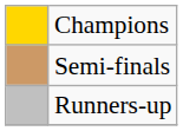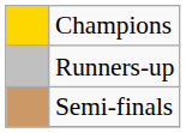 <table class="wikitable" style="text-align:center">
 <tr>
 <td style="background:gold" width="20"></td>
 <td align="left">Champions</td>
 </tr>
 <tr>
+<td style="background:silver" width="20"></td>
+<td align="left">Runners-up</td>
+</tr>
+<tr>
 <td style="background:#cc9966" width="20"></td>
 <td align="left">Semi-finals</td>
 </tr>
 <tr>
-<td style="background:silver" width="20"></td>
-<td align="left">Runners-up</td>
-</tr>
-<tr>
 </tr>
 </table>
